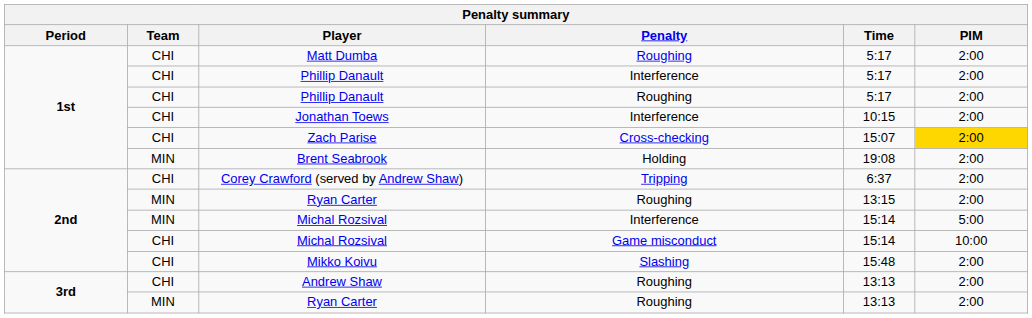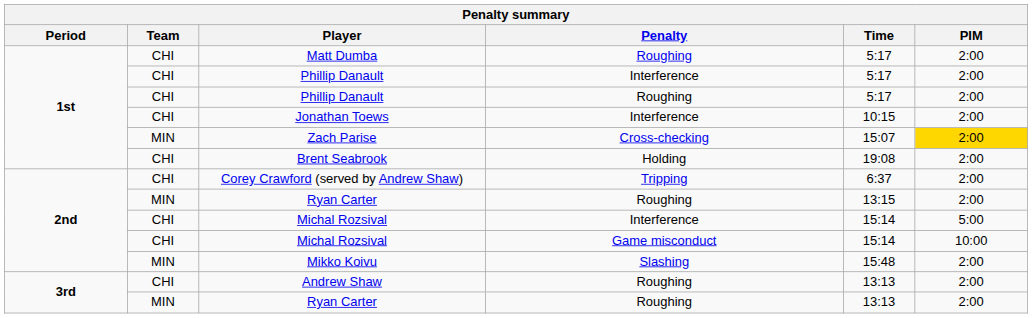 <table style="width:100%;" class="wikitable">
 <tr>
 <th colspan=6>Penalty summary</th>
 </tr>
 <tr>
 <th style="width:12%;">Period</th>
 <th style="width:7%;">Team</th>
 <th style="width:28%;">Player</th>
 <th style="width:35%;"><a href='#'>Penalty</a></th>
 <th style="width:7%;">Time</th>
 <th style="width:11%;">PIM</th>
 </tr>
 <tr>
 <td align=center rowspan="6"><strong>1st</strong></td>
 <td align=center>CHI</td>
 <td align=center><a href='#'>Matt Dumba</a></td>
 <td align=center><a href='#'>Roughing</a></td>
 <td align=center>5:17</td>
 <td align=center>2:00</td>
 </tr>
 <tr>
 <td align=center>CHI</td>
 <td align=center><a href='#'>Phillip Danault</a></td>
 <td align=center>Interference</td>
 <td align=center>5:17</td>
 <td align=center>2:00</td>
 </tr>
 <tr>
 <td align=center>CHI</td>
 <td align=center><a href='#'>Phillip Danault</a></td>
 <td align=center>Roughing</td>
 <td align=center>5:17</td>
 <td align=center>2:00</td>
 </tr>
 <tr>
 <td align=center>CHI</td>
 <td align=center><a href='#'>Jonathan Toews</a></td>
 <td align=center>Interference</td>
 <td align=center>10:15</td>
 <td align=center>2:00</td>
 </tr>
 <tr>
-<td align=center>CHI</td>
+<td align=center>MIN</td>
 <td align=center><a href='#'>Zach Parise</a></td>
 <td align=center><a href='#'>Cross-checking</a></td>
 <td align=center>15:07</td>
 <td align=center style="background: gold;">2:00</td>
 </tr>
 <tr>
-<td align=center>MIN</td>
+<td align=center>CHI</td>
 <td align=center><a href='#'>Brent Seabrook</a></td>
 <td align=center>Holding</td>
 <td align=center>19:08</td>
 <td align=center>2:00</td>
 </tr>
 <tr>
 <td align=center rowspan="5"><strong>2nd</strong></td>
 <td align=center>CHI</td>
 <td align=center><a href='#'>Corey Crawford</a> (served by <a href='#'>Andrew Shaw</a>)</td>
 <td align=center><a href='#'>Tripping</a></td>
 <td align=center>6:37</td>
 <td align=center>2:00</td>
 </tr>
 <tr>
 <td align=center>MIN</td>
 <td align=center><a href='#'>Ryan Carter</a></td>
 <td align=center>Roughing</td>
 <td align=center>13:15</td>
 <td align=center>2:00</td>
 </tr>
 <tr>
-<td align=center>MIN</td>
+<td align=center>CHI</td>
 <td align=center><a href='#'>Michal Rozsival</a></td>
 <td align=center>Interference</td>
 <td align=center>15:14</td>
 <td align=center>5:00</td>
 </tr>
 <tr>
 <td align=center>CHI</td>
 <td align=center><a href='#'>Michal Rozsival</a></td>
 <td align=center><a href='#'>Game misconduct</a></td>
 <td align=center>15:14</td>
 <td align=center>10:00</td>
 </tr>
 <tr>
-<td align=center>CHI</td>
+<td align=center>MIN</td>
 <td align=center><a href='#'>Mikko Koivu</a></td>
 <td align=center><a href='#'>Slashing</a></td>
 <td align=center>15:48</td>
 <td align=center>2:00</td>
 </tr>
 <tr>
 <td align=center rowspan="2"><strong>3rd</strong></td>
 <td align=center>CHI</td>
 <td align=center><a href='#'>Andrew Shaw</a></td>
 <td align=center>Roughing</td>
 <td align=center>13:13</td>
 <td align=center>2:00</td>
 </tr>
 <tr>
 <td align=center>MIN</td>
 <td align=center><a href='#'>Ryan Carter</a></td>
 <td align=center>Roughing</td>
 <td align=center>13:13</td>
 <td align=center>2:00</td>
 </tr>
 </table>
